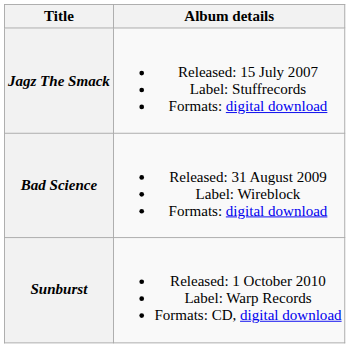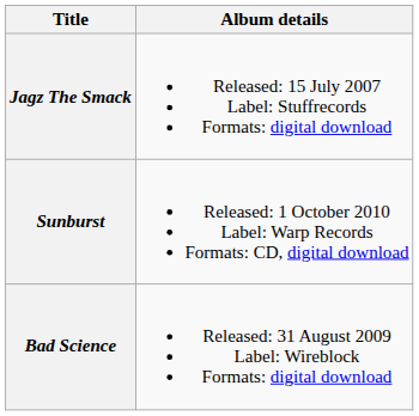 <table class="wikitable plainrowheaders" style="text-align:center;">
 <tr>
 <th scope="col">Title</th>
 <th scope="col">Album details</th>
 </tr>
 <tr>
 <th scope="row"><em>Jagz The Smack</em></th>
 <td><br><ul><li>Released: 15 July 2007</li><li>Label: Stuffrecords</li><li>Formats: <a href='#'>digital download</a></li></ul></td>
 </tr>
 <tr>
+<th scope="row"><em>Sunburst</em></th>
+<td><br><ul><li>Released: 1 October 2010</li><li>Label: Warp Records</li><li>Formats: CD, <a href='#'>digital download</a></li></ul></td>
+</tr>
+<tr>
 <th scope="row"><em>Bad Science</em></th>
 <td><br><ul><li>Released: 31 August 2009</li><li>Label: Wireblock</li><li>Formats: <a href='#'>digital download</a></li></ul></td>
 </tr>
-<tr>
-<th scope="row"><em>Sunburst</em></th>
-<td><br><ul><li>Released: 1 October 2010</li><li>Label: Warp Records</li><li>Formats: CD, <a href='#'>digital download</a></li></ul></td>
-</tr>
 </table>
